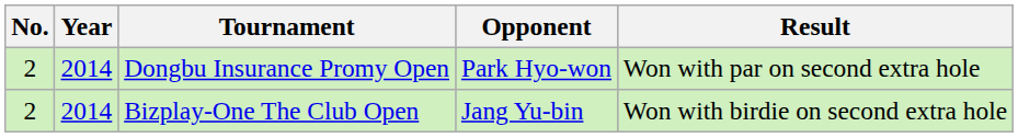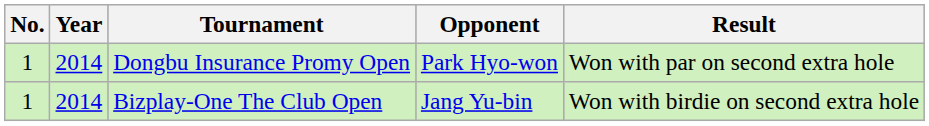 <table class="wikitable" style="font-size:95%;">
 <tr>
 <th>No.</th>
 <th>Year</th>
 <th>Tournament</th>
 <th>Opponent</th>
 <th>Result</th>
 </tr>
 <tr style="background:#D0F0C0;">
-<td align=center>2</td>
+<td align=center>1</td>
 <td><a href='#'>2014</a></td>
 <td><a href='#'>Dongbu Insurance Promy Open</a></td>
 <td> <a href='#'>Park Hyo-won</a></td>
 <td>Won with par on second extra hole</td>
 </tr>
 <tr style="background:#D0F0C0;">
-<td align=center>2</td>
+<td align=center>1</td>
 <td><a href='#'>2014</a></td>
 <td><a href='#'>Bizplay-One The Club Open</a></td>
 <td> <a href='#'>Jang Yu-bin</a></td>
 <td>Won with birdie on second extra hole</td>
 </tr>
 </table>
